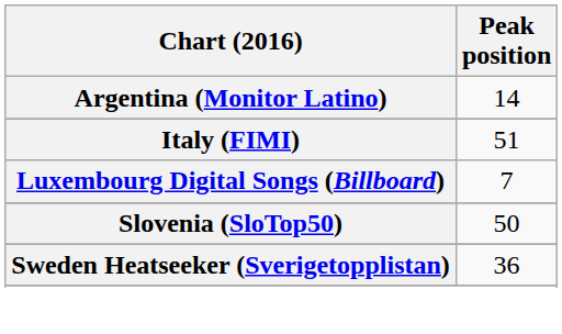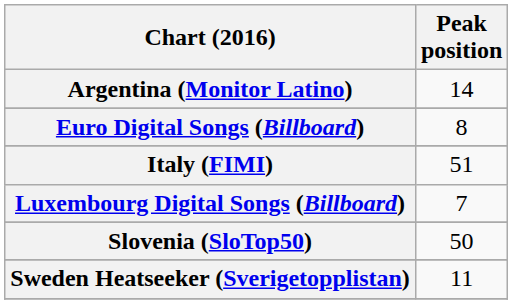 <table class="wikitable sortable plainrowheaders" style="text-align:center">
 <tr>
 <th scope="col">Chart (2016)</th>
 <th scope="col">Peak<br> position</th>
 </tr>
 <tr>
 <th scope="row">Argentina (<a href='#'>Monitor Latino</a>)</th>
 <td>14</td>
 </tr>
 <tr>
 </tr>
 <tr>
 </tr>
 <tr>
 </tr>
 <tr>
 </tr>
 <tr>
 </tr>
 <tr>
 </tr>
 <tr>
 </tr>
 <tr>
 </tr>
 <tr>
 </tr>
 <tr>
 </tr>
 <tr>
+</tr>
+<tr>
+<th scope="row"><a href='#'>Euro Digital Songs</a> (<em><a href='#'>Billboard</a></em>)</th>
+<td>8</td>
 </tr>
 <tr>
 </tr>
 <tr>
 </tr>
 <tr>
 </tr>
 <tr>
 </tr>
 <tr>
 </tr>
 <tr>
 </tr>
 <tr>
 <th scope="row">Italy (<a href='#'>FIMI</a>)</th>
 <td>51</td>
 </tr>
 <tr>
 <th scope="row"><a href='#'>Luxembourg Digital Songs</a> (<em><a href='#'>Billboard</a></em>)</th>
 <td>7</td>
 </tr>
 <tr>
 </tr>
 <tr>
 </tr>
 <tr>
 </tr>
 <tr>
 </tr>
 <tr>
 </tr>
 <tr>
 </tr>
 <tr>
 </tr>
 <tr>
 <th scope="row">Slovenia (<a href='#'>SloTop50</a>)</th>
 <td>50</td>
 </tr>
 <tr>
 </tr>
 <tr>
 <th scope="row">Sweden Heatseeker (<a href='#'>Sverigetopplistan</a>)</th>
-<td>36</td>
+<td>11</td>
 </tr>
 <tr>
 </tr>
 <tr>
 </tr>
 <tr>
 </tr>
 <tr>
 </tr>
 <tr>
 </tr>
 <tr>
 </tr>
 <tr>
 </tr>
 </table>
